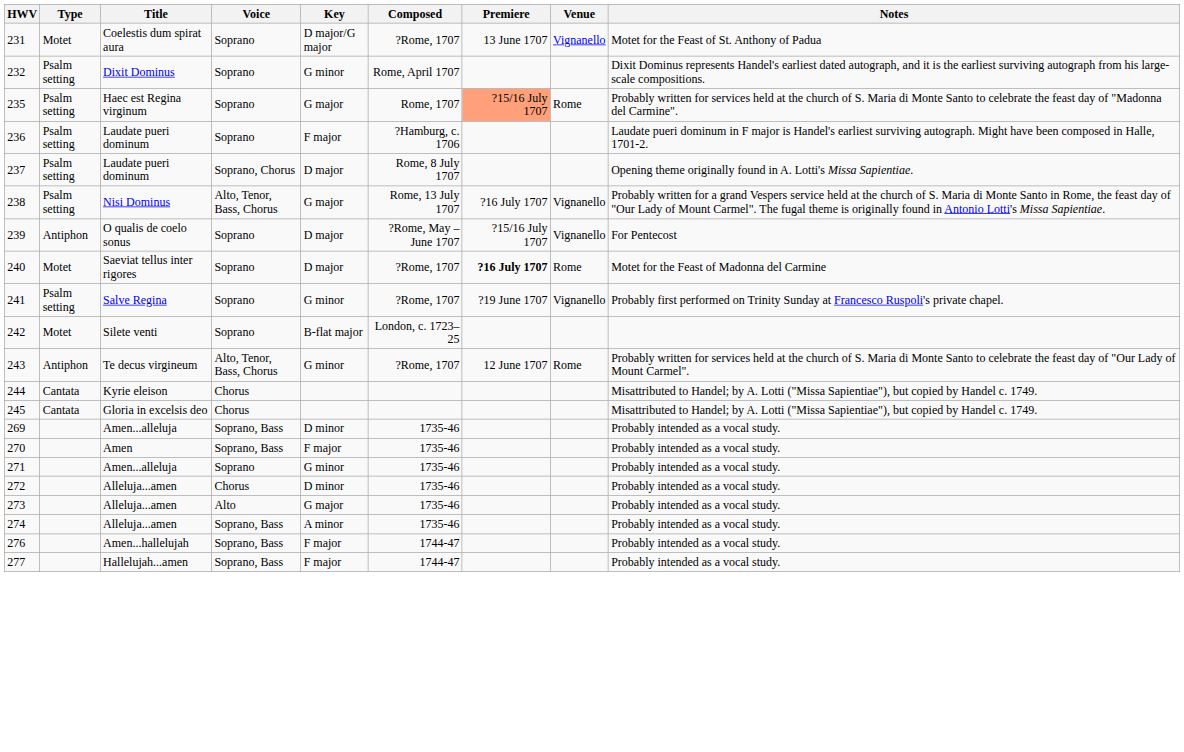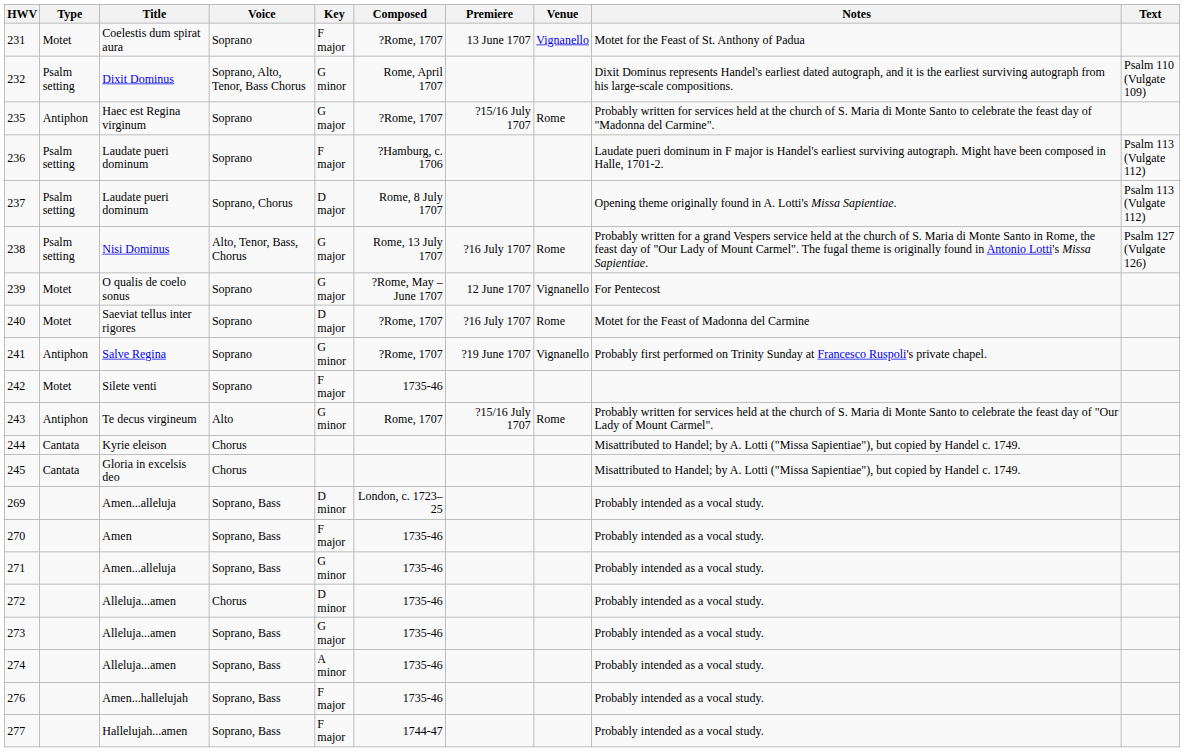 <table class="wikitable sortable">
 <tr>
 <th>HWV</th>
 <th>Type</th>
 <th>Title</th>
 <th>Voice</th>
 <th>Key</th>
 <th>Composed</th>
 <th width="110px">Premiere</th>
 <th>Venue</th>
 <th class="unsortable">Notes</th>
+<th>Text</th>
 </tr>
 <tr>
 <td>231</td>
 <td>Motet</td>
 <td>Coelestis dum spirat aura</td>
 <td>Soprano</td>
-<td>D major/G major</td>
+<td>F major</td>
 <td align="right">?Rome, 1707</td>
 <td align="right">13 June 1707</td>
 <td><a href='#'>Vignanello</a></td>
 <td>Motet for the Feast of St. Anthony of Padua</td>
+<td></td>
 </tr>
 <tr>
 <td>232</td>
 <td>Psalm setting</td>
 <td><a href='#'>Dixit Dominus</a></td>
-<td>Soprano</td>
+<td>Soprano, Alto, Tenor, Bass Chorus</td>
 <td>G minor</td>
 <td align="right">Rome, April 1707</td>
 <td align="right"></td>
 <td></td>
 <td>Dixit Dominus represents Handel's earliest dated autograph, and it is the earliest surviving autograph from his large-scale compositions.</td>
+<td>Psalm 110<br>(Vulgate 109)</td>
 </tr>
 <tr>
 <td>235</td>
-<td>Psalm setting</td>
+<td>Antiphon</td>
 <td>Haec est Regina virginum</td>
 <td>Soprano</td>
 <td>G major</td>
-<td align="right">Rome, 1707</td>
-<td align="right" style="background: lightsalmon;">?15/16 July 1707</td>
+<td align="right">?Rome, 1707</td>
+<td align="right">?15/16 July 1707</td>
 <td>Rome</td>
 <td>Probably written for services held at the church of S. Maria di Monte Santo to celebrate the feast day of "Madonna del Carmine".</td>
+<td></td>
 </tr>
 <tr>
 <td>236</td>
 <td>Psalm setting</td>
 <td>Laudate pueri dominum</td>
 <td>Soprano</td>
 <td>F major</td>
 <td align="right">?Hamburg, c. 1706</td>
 <td align="right"></td>
 <td></td>
 <td>Laudate pueri dominum in F major is Handel's earliest surviving autograph. Might have been composed in Halle, 1701-2.</td>
+<td>Psalm 113<br>(Vulgate 112)</td>
 </tr>
 <tr>
 <td>237</td>
 <td>Psalm setting</td>
 <td>Laudate pueri dominum</td>
 <td>Soprano, Chorus</td>
 <td>D major</td>
 <td align="right">Rome, 8 July 1707</td>
 <td align="right"></td>
 <td></td>
 <td>Opening theme originally found in A. Lotti's <em>Missa Sapientiae</em>.</td>
+<td>Psalm 113<br>(Vulgate 112)</td>
 </tr>
 <tr>
 <td>238</td>
 <td>Psalm setting</td>
 <td><a href='#'>Nisi Dominus</a></td>
 <td>Alto, Tenor, Bass, Chorus</td>
 <td>G major</td>
 <td align="right">Rome, 13 July 1707</td>
 <td align="right">?16 July 1707</td>
-<td>Vignanello</td>
+<td>Rome</td>
 <td>Probably written for a grand Vespers service held at the church of S. Maria di Monte Santo in Rome, the feast day of "Our Lady of Mount Carmel". The fugal theme is originally found in <a href='#'>Antonio Lotti</a>'s <em>Missa Sapientiae</em>.</td>
+<td>Psalm 127<br>(Vulgate 126)</td>
 </tr>
 <tr>
 <td>239</td>
-<td>Antiphon</td>
+<td>Motet</td>
 <td>O qualis de coelo sonus</td>
 <td>Soprano</td>
-<td>D major</td>
+<td>G major</td>
 <td align="right">?Rome, May – June 1707</td>
-<td align="right">?15/16 July 1707</td>
+<td align="right">12 June 1707</td>
 <td>Vignanello</td>
 <td>For Pentecost</td>
+<td></td>
 </tr>
 <tr>
 <td>240</td>
 <td>Motet</td>
 <td>Saeviat tellus inter rigores</td>
 <td>Soprano</td>
 <td>D major</td>
 <td align="right">?Rome, 1707</td>
-<td align="right"><strong>?16 July 1707</strong></td>
+<td align="right">?16 July 1707</td>
 <td>Rome</td>
 <td>Motet for the Feast of Madonna del Carmine</td>
+<td></td>
 </tr>
 <tr>
 <td>241</td>
-<td>Psalm setting</td>
+<td>Antiphon</td>
 <td><a href='#'>Salve Regina</a></td>
 <td>Soprano</td>
 <td>G minor</td>
 <td align="right">?Rome, 1707</td>
 <td align="right">?19 June 1707</td>
 <td>Vignanello</td>
 <td>Probably first performed on Trinity Sunday at <a href='#'>Francesco Ruspoli</a>'s private chapel.</td>
+<td></td>
 </tr>
 <tr>
 <td>242</td>
 <td>Motet</td>
 <td>Silete venti</td>
 <td>Soprano</td>
-<td>B-flat major</td>
-<td align="right">London, c. 1723–25</td>
+<td>F major</td>
+<td align="right">1735-46</td>
 <td align="right"></td>
+<td></td>
 <td></td>
 <td></td>
 </tr>
 <tr>
 <td>243</td>
 <td>Antiphon</td>
 <td>Te decus virgineum</td>
-<td>Alto, Tenor, Bass, Chorus</td>
+<td>Alto</td>
 <td>G minor</td>
-<td align="right">?Rome, 1707</td>
-<td align="right">12 June 1707</td>
+<td align="right">Rome, 1707</td>
+<td align="right">?15/16 July 1707</td>
 <td>Rome</td>
 <td>Probably written for services held at the church of S. Maria di Monte Santo to celebrate the feast day of "Our Lady of Mount Carmel".</td>
+<td></td>
 </tr>
 <tr>
 <td>244</td>
 <td>Cantata</td>
 <td>Kyrie eleison</td>
 <td>Chorus</td>
 <td></td>
 <td align="right"></td>
 <td align="right"></td>
 <td></td>
 <td>Misattributed to Handel; by A. Lotti ("Missa Sapientiae"), but copied by Handel c. 1749.</td>
+<td></td>
 </tr>
 <tr>
 <td>245</td>
 <td>Cantata</td>
 <td>Gloria in excelsis deo</td>
 <td>Chorus</td>
 <td></td>
 <td align="right"></td>
 <td align="right"></td>
 <td></td>
 <td>Misattributed to Handel; by A. Lotti ("Missa Sapientiae"), but copied by Handel c. 1749.</td>
+<td></td>
 </tr>
 <tr>
 <td>269</td>
 <td></td>
 <td>Amen...alleluja</td>
 <td>Soprano, Bass</td>
 <td>D minor</td>
-<td align="right">1735-46</td>
+<td align="right">London, c. 1723–25</td>
 <td align="right"></td>
 <td></td>
 <td>Probably intended as a vocal study.</td>
+<td></td>
 </tr>
 <tr>
 <td>270</td>
 <td></td>
 <td>Amen</td>
 <td>Soprano, Bass</td>
 <td>F major</td>
 <td align="right">1735-46</td>
 <td align="right"></td>
 <td></td>
 <td>Probably intended as a vocal study.</td>
+<td></td>
 </tr>
 <tr>
 <td>271</td>
 <td></td>
 <td>Amen...alleluja</td>
-<td>Soprano</td>
+<td>Soprano, Bass</td>
 <td>G minor</td>
 <td align="right">1735-46</td>
 <td align="right"></td>
 <td></td>
 <td>Probably intended as a vocal study.</td>
+<td></td>
 </tr>
 <tr>
 <td>272</td>
 <td></td>
 <td>Alleluja...amen</td>
 <td>Chorus</td>
 <td>D minor</td>
 <td align="right">1735-46</td>
 <td align="right"></td>
 <td></td>
 <td>Probably intended as a vocal study.</td>
+<td></td>
 </tr>
 <tr>
 <td>273</td>
 <td></td>
 <td>Alleluja...amen</td>
-<td>Alto</td>
+<td>Soprano, Bass</td>
 <td>G major</td>
 <td align="right">1735-46</td>
 <td align="right"></td>
 <td></td>
 <td>Probably intended as a vocal study.</td>
+<td></td>
 </tr>
 <tr>
 <td>274</td>
 <td></td>
 <td>Alleluja...amen</td>
 <td>Soprano, Bass</td>
 <td>A minor</td>
 <td align="right">1735-46</td>
 <td align="right"></td>
 <td></td>
 <td>Probably intended as a vocal study.</td>
+<td></td>
 </tr>
 <tr>
 <td>276</td>
 <td></td>
 <td>Amen...hallelujah</td>
 <td>Soprano, Bass</td>
 <td>F major</td>
-<td align="right">1744-47</td>
+<td align="right">1735-46</td>
 <td align="right"></td>
 <td></td>
 <td>Probably intended as a vocal study.</td>
+<td></td>
 </tr>
 <tr>
 <td>277</td>
 <td></td>
 <td>Hallelujah...amen</td>
 <td>Soprano, Bass</td>
 <td>F major</td>
 <td align="right">1744-47</td>
 <td align="right"></td>
 <td></td>
 <td>Probably intended as a vocal study.</td>
+<td></td>
 </tr>
 </table>
